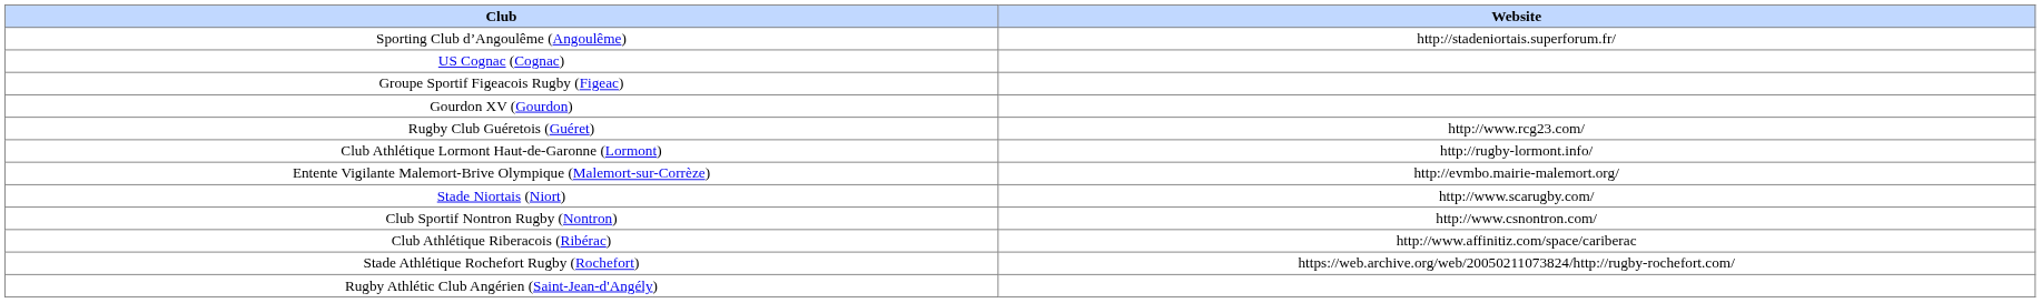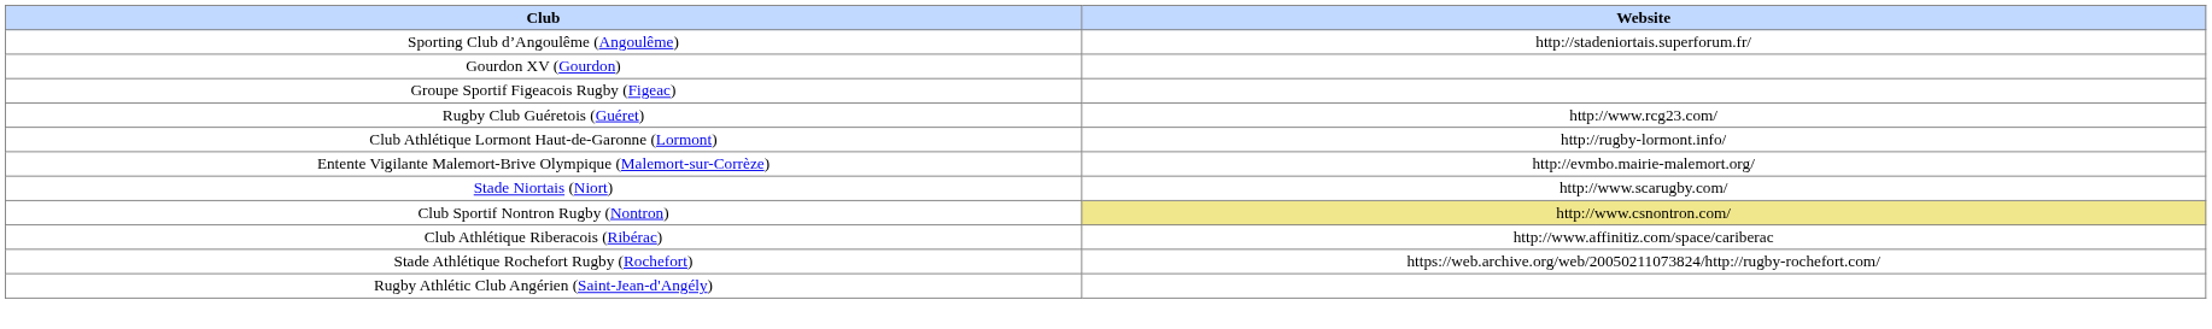 <table border=1 style="border-collapse:collapse; font-size:90%;" cellpadding=2 cellspacing=0 width=100%>
 <tr bgcolor=#C1D8FF align=center>
 <th>Club</th>
 <th>Website</th>
 </tr>
 <tr align=center>
 <td>Sporting Club d’Angoulême (<a href='#'>Angoulême</a>)</td>
 <td>http://stadeniortais.superforum.fr/</td>
 </tr>
 <tr align=center>
-<td><a href='#'>US Cognac</a> (<a href='#'>Cognac</a>)</td>
+<td>Gourdon XV (<a href='#'>Gourdon</a>)</td>
 <td></td>
 </tr>
 <tr align=center>
 <td>Groupe Sportif Figeacois Rugby (<a href='#'>Figeac</a>)</td>
-<td></td>
-</tr>
-<tr align=center>
-<td>Gourdon XV (<a href='#'>Gourdon</a>)</td>
 <td></td>
 </tr>
 <tr align=center>
 <td>Rugby Club Guéretois (<a href='#'>Guéret</a>)</td>
 <td>http://www.rcg23.com/</td>
 </tr>
 <tr align=center>
 <td>Club Athlétique Lormont Haut-de-Garonne (<a href='#'>Lormont</a>)</td>
 <td>http://rugby-lormont.info/</td>
 </tr>
 <tr align=center>
 <td>Entente Vigilante Malemort-Brive Olympique (<a href='#'>Malemort-sur-Corrèze</a>)</td>
 <td>http://evmbo.mairie-malemort.org/ </td>
 </tr>
 <tr align=center>
 <td><a href='#'>Stade Niortais</a> (<a href='#'>Niort</a>)</td>
 <td>http://www.scarugby.com/</td>
 </tr>
 <tr align=center>
 <td>Club Sportif Nontron Rugby (<a href='#'>Nontron</a>)</td>
-<td>http://www.csnontron.com/ </td>
+<td style="background: khaki;">http://www.csnontron.com/ </td>
 </tr>
 <tr align=center>
 <td>Club Athlétique Riberacois (<a href='#'>Ribérac</a>)</td>
 <td>http://www.affinitiz.com/space/cariberac </td>
 </tr>
 <tr align=center>
 <td>Stade Athlétique Rochefort Rugby (<a href='#'>Rochefort</a>)</td>
 <td>https://web.archive.org/web/20050211073824/http://rugby-rochefort.com/</td>
 </tr>
 <tr align=center>
 <td>Rugby Athlétic Club Angérien (<a href='#'>Saint-Jean-d'Angély</a>)</td>
 <td></td>
 </tr>
 </table>
